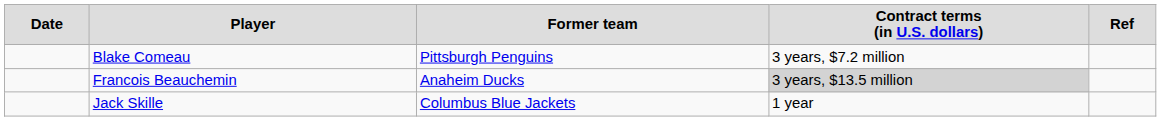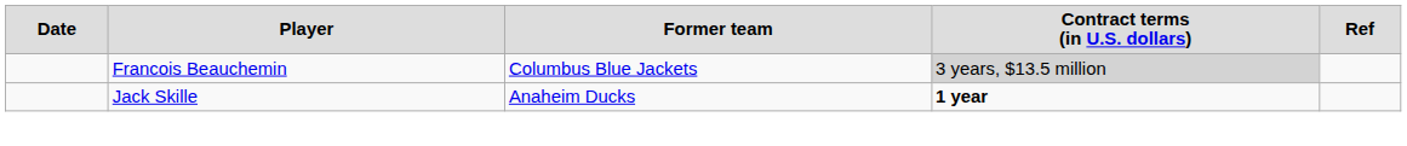 <table class="wikitable" width=98%>
 <tr align="center" bgcolor="#dddddd">
 <td><strong>Date</strong></td>
 <td><strong>Player</strong></td>
 <td><strong>Former team</strong></td>
 <td><strong>Contract terms</strong><br><strong>(in <a href='#'>U.S. dollars</a>)</strong></td>
 <td><strong>Ref</strong></td>
 </tr>
 <tr>
 <td></td>
-<td><a href='#'>Blake Comeau</a></td>
-<td><a href='#'>Pittsburgh Penguins</a></td>
-<td>3 years, $7.2 million</td>
-<td></td>
-</tr>
-<tr>
-<td></td>
 <td><a href='#'>Francois Beauchemin</a></td>
-<td><a href='#'>Anaheim Ducks</a></td>
+<td><a href='#'>Columbus Blue Jackets</a></td>
 <td style="background: lightgrey;">3 years, $13.5 million</td>
 <td></td>
 </tr>
 <tr>
 <td></td>
 <td><a href='#'>Jack Skille</a></td>
-<td><a href='#'>Columbus Blue Jackets</a></td>
-<td>1 year</td>
+<td><a href='#'>Anaheim Ducks</a></td>
+<td><strong>1 year</strong></td>
 <td></td>
 </tr>
 </table>
